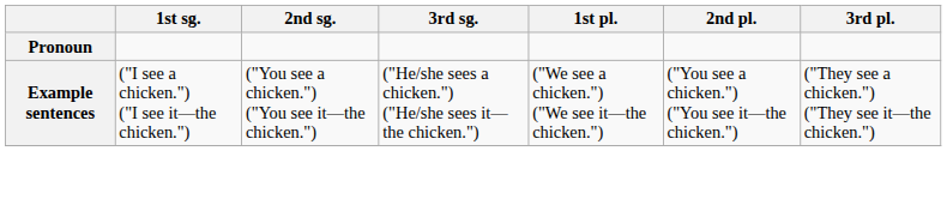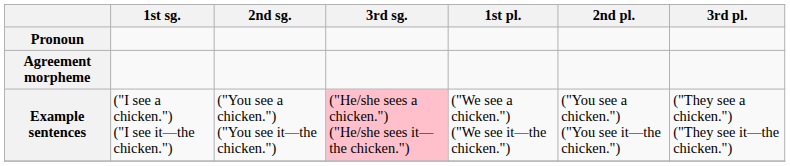 <table class="wikitable">
 <tr>
 <th></th>
 <th>1st sg.</th>
 <th>2nd sg.</th>
 <th>3rd sg.</th>
 <th>1st pl.</th>
 <th>2nd pl.</th>
 <th>3rd pl.</th>
 </tr>
 <tr>
 <th>Pronoun</th>
 <td></td>
 <td></td>
 <td></td>
 <td></td>
 <td></td>
 <td></td>
 </tr>
 <tr>
+<th>Agreement morpheme</th>
+<td></td>
+<td></td>
+<td></td>
+<td></td>
+<td></td>
+<td></td>
+</tr>
+<tr>
 <th>Example sentences</th>
 <td> ("I see a chicken.")<br> ("I see it—the chicken.")</td>
 <td> ("You see a chicken.")<br> ("You see it—the chicken.")</td>
-<td> ("He/she sees a chicken.")<br> ("He/she sees it—the chicken.")</td>
+<td style="background: pink;"> ("He/she sees a chicken.")<br> ("He/she sees it—the chicken.")</td>
 <td> ("We see a chicken.")<br> ("We see it—the chicken.")</td>
 <td> ("You see a chicken.")<br> ("You see it—the chicken.")</td>
 <td> ("They see a chicken.")<br> ("They see it—the chicken.")</td>
 </tr>
 <tr>
 </tr>
 </table>
